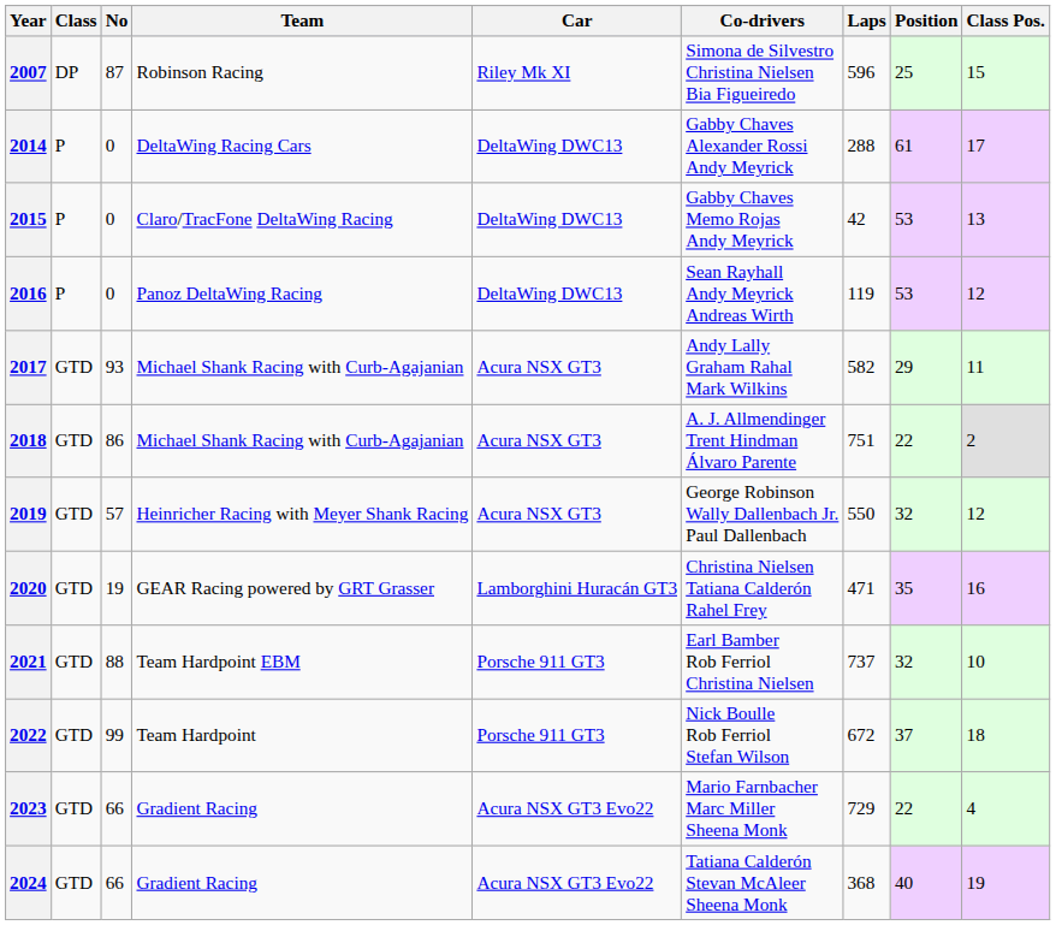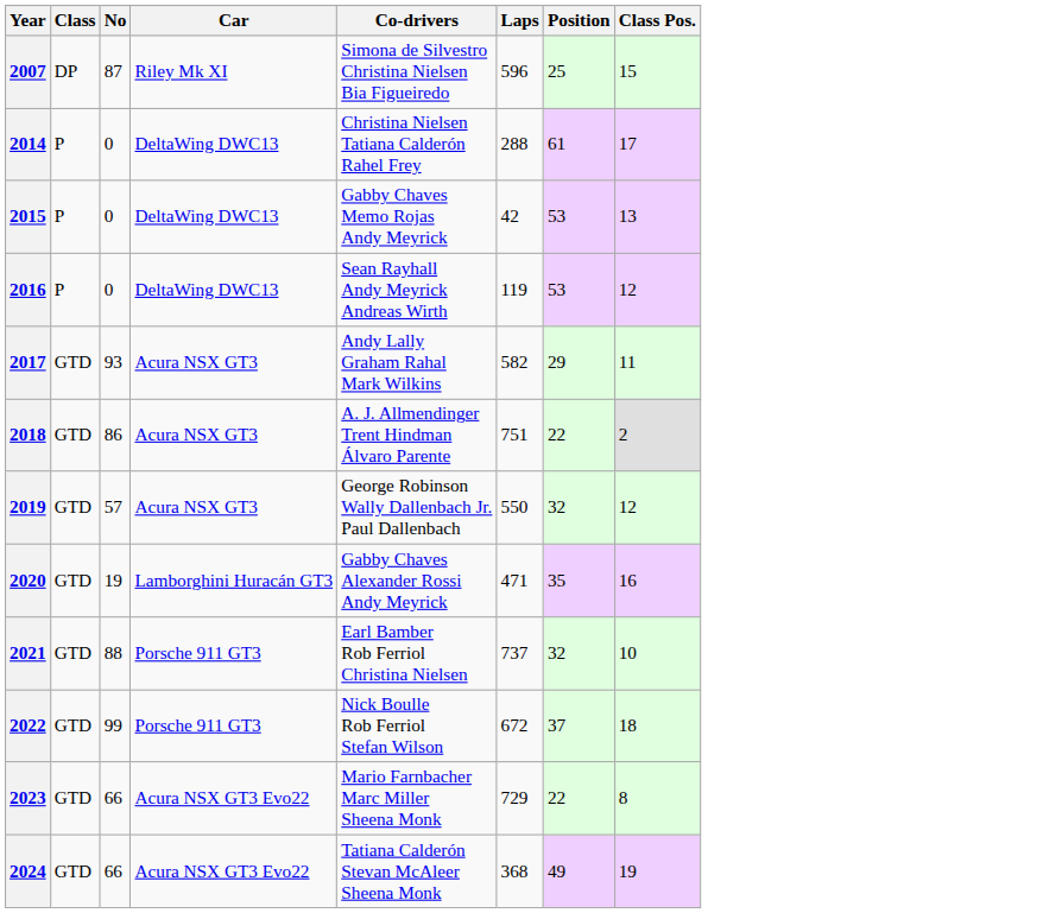 <table class="wikitable" style="font-size:90%">
 <tr style="background:#abbbdd;">
 <th>Year</th>
 <th>Class</th>
 <th>No</th>
-<th>Team</th>
 <th>Car</th>
 <th>Co-drivers</th>
 <th>Laps</th>
 <th>Position</th>
 <th>Class Pos.</th>
 </tr>
 <tr>
 <th><a href='#'>2007</a></th>
 <td>DP</td>
 <td>87</td>
-<td nowrap> Robinson Racing</td>
 <td nowrap><a href='#'>Riley Mk XI</a></td>
 <td nowrap> <a href='#'>Simona de Silvestro</a><br> <a href='#'>Christina Nielsen</a><br> <a href='#'>Bia Figueiredo</a></td>
 <td>596</td>
 <td style="background:#dfffdf;">25</td>
 <td style="background:#dfffdf;">15</td>
 </tr>
 <tr>
 <th><a href='#'>2014</a></th>
 <td>P</td>
 <td>0</td>
-<td nowrap> <a href='#'>DeltaWing Racing Cars</a></td>
 <td nowrap><a href='#'>DeltaWing DWC13</a></td>
-<td nowrap> <a href='#'>Gabby Chaves</a><br> <a href='#'>Alexander Rossi</a><br> <a href='#'>Andy Meyrick</a></td>
+<td nowrap> <a href='#'>Christina Nielsen</a><br>  <a href='#'>Tatiana Calderón</a><br>  <a href='#'>Rahel Frey</a></td>
 <td>288</td>
 <td style="background:#EFCFFF;">61 </td>
 <td style="background:#EFCFFF;">17 </td>
 </tr>
 <tr>
 <th><a href='#'>2015</a></th>
 <td>P</td>
 <td>0</td>
-<td nowrap> <a href='#'>Claro</a>/<a href='#'>TracFone</a> <a href='#'>DeltaWing Racing</a></td>
 <td nowrap><a href='#'>DeltaWing DWC13</a></td>
 <td nowrap> <a href='#'>Gabby Chaves</a><br> <a href='#'>Memo Rojas</a><br> <a href='#'>Andy Meyrick</a></td>
 <td>42</td>
 <td style="background:#EFCFFF;">53 </td>
 <td style="background:#EFCFFF;">13 </td>
 </tr>
 <tr>
 <th><a href='#'>2016</a></th>
 <td>P</td>
 <td>0</td>
-<td nowrap> <a href='#'>Panoz DeltaWing Racing</a></td>
 <td nowrap><a href='#'>DeltaWing DWC13</a></td>
 <td nowrap> <a href='#'>Sean Rayhall</a><br> <a href='#'>Andy Meyrick</a><br> <a href='#'>Andreas Wirth</a></td>
 <td>119</td>
 <td style="background:#EFCFFF;">53 </td>
 <td style="background:#EFCFFF;">12 </td>
 </tr>
 <tr>
 <th><a href='#'>2017</a></th>
 <td>GTD</td>
 <td>93</td>
-<td nowrap> <a href='#'>Michael Shank Racing</a> with <a href='#'>Curb-Agajanian</a></td>
 <td nowrap><a href='#'>Acura NSX GT3</a></td>
 <td nowrap> <a href='#'>Andy Lally</a><br> <a href='#'>Graham Rahal</a><br> <a href='#'>Mark Wilkins</a></td>
 <td>582</td>
 <td style="background:#dfffdf;">29</td>
 <td style="background:#dfffdf;">11</td>
 </tr>
 <tr>
 <th><a href='#'>2018</a></th>
 <td>GTD</td>
 <td>86</td>
-<td nowrap> <a href='#'>Michael Shank Racing</a> with <a href='#'>Curb-Agajanian</a></td>
 <td nowrap><a href='#'>Acura NSX GT3</a></td>
 <td nowrap> <a href='#'>A. J. Allmendinger</a><br> <a href='#'>Trent Hindman</a><br> <a href='#'>Álvaro Parente</a></td>
 <td>751</td>
 <td style="background:#dfffdf;">22</td>
 <td style="background:#DFDFDF;">2</td>
 </tr>
 <tr>
 <th><a href='#'>2019</a></th>
 <td>GTD</td>
 <td>57</td>
-<td nowrap> <a href='#'>Heinricher Racing</a> with <a href='#'>Meyer Shank Racing</a></td>
 <td nowrap><a href='#'>Acura NSX GT3</a></td>
 <td nowrap> George Robinson<br> <a href='#'>Wally Dallenbach Jr.</a><br> Paul Dallenbach</td>
 <td>550</td>
 <td style="background:#dfffdf;">32</td>
 <td style="background:#dfffdf;">12</td>
 </tr>
 <tr>
 <th><a href='#'>2020</a></th>
 <td>GTD</td>
 <td>19</td>
-<td nowrap> GEAR Racing powered by <a href='#'>GRT Grasser</a></td>
 <td nowrap><a href='#'>Lamborghini Huracán GT3</a></td>
-<td nowrap> <a href='#'>Christina Nielsen</a><br>  <a href='#'>Tatiana Calderón</a><br>  <a href='#'>Rahel Frey</a></td>
+<td nowrap> <a href='#'>Gabby Chaves</a><br> <a href='#'>Alexander Rossi</a><br> <a href='#'>Andy Meyrick</a></td>
 <td>471</td>
 <td style="background:#EFCFFF;">35 </td>
 <td style="background:#EFCFFF;">16 </td>
 </tr>
 <tr>
 <th><a href='#'>2021</a></th>
 <td>GTD</td>
 <td>88</td>
-<td nowrap> Team Hardpoint <a href='#'>EBM</a></td>
 <td nowrap><a href='#'>Porsche 911 GT3</a></td>
 <td nowrap> <a href='#'>Earl Bamber</a><br>  Rob Ferriol<br>  <a href='#'>Christina Nielsen</a></td>
 <td>737</td>
 <td style="background:#dfffdf;">32</td>
 <td style="background:#dfffdf;">10</td>
 </tr>
 <tr>
 <th><a href='#'>2022</a></th>
 <td>GTD</td>
 <td>99</td>
-<td nowrap> Team Hardpoint</td>
 <td nowrap><a href='#'>Porsche 911 GT3</a></td>
 <td nowrap> <a href='#'>Nick Boulle</a><br>  Rob Ferriol<br>  <a href='#'>Stefan Wilson</a></td>
 <td>672</td>
 <td style="background:#dfffdf;">37</td>
 <td style="background:#dfffdf;">18</td>
 </tr>
 <tr>
 <th><a href='#'>2023</a></th>
 <td>GTD</td>
 <td>66</td>
-<td nowrap> <a href='#'>Gradient Racing</a></td>
 <td nowrap><a href='#'>Acura NSX GT3 Evo22</a></td>
 <td nowrap> <a href='#'>Mario Farnbacher</a><br>  <a href='#'>Marc Miller</a><br>  <a href='#'>Sheena Monk</a></td>
 <td>729</td>
 <td style="background:#dfffdf;">22</td>
-<td style="background:#dfffdf;">4</td>
+<td style="background:#dfffdf;">8</td>
 </tr>
 <tr>
 <th><a href='#'>2024</a></th>
 <td>GTD</td>
 <td>66</td>
-<td nowrap> <a href='#'>Gradient Racing</a></td>
 <td nowrap><a href='#'>Acura NSX GT3 Evo22</a></td>
 <td nowrap> <a href='#'>Tatiana Calderón</a><br>  <a href='#'>Stevan McAleer</a><br>  <a href='#'>Sheena Monk</a></td>
 <td>368</td>
-<td style="background:#EFCFFF;">40 </td>
+<td style="background:#EFCFFF;">49 </td>
 <td style="background:#EFCFFF;">19 </td>
 </tr>
 </table>
